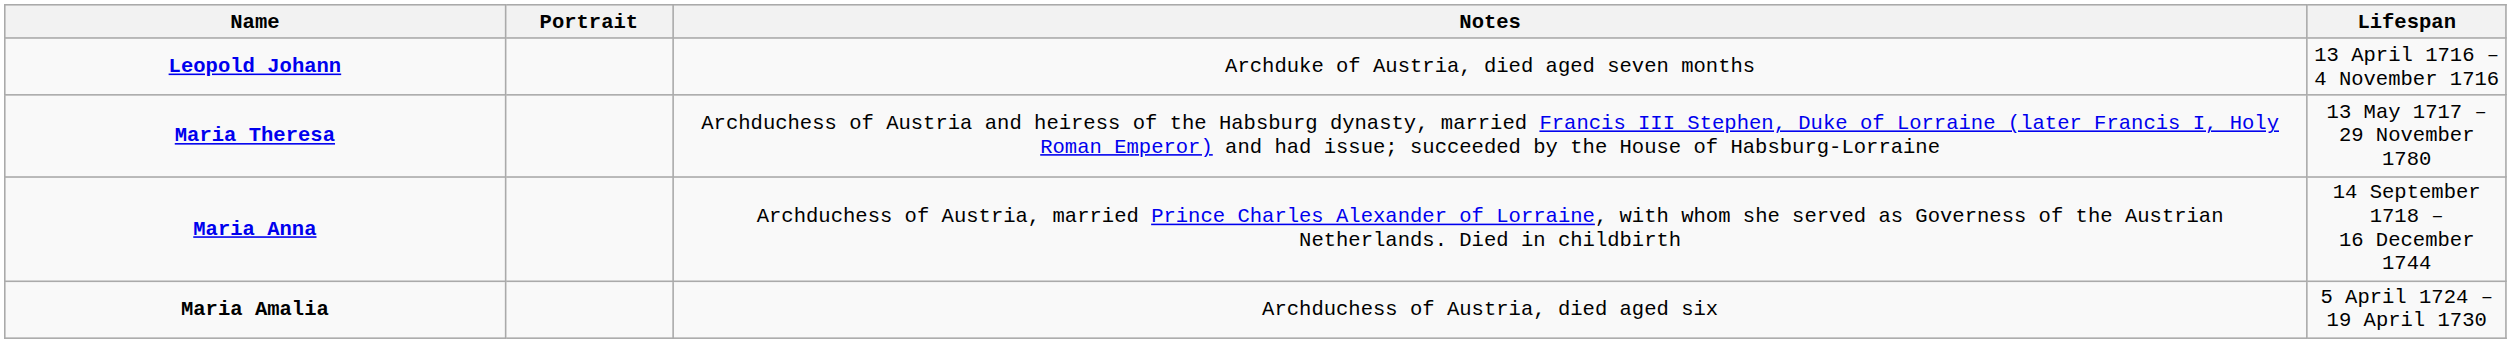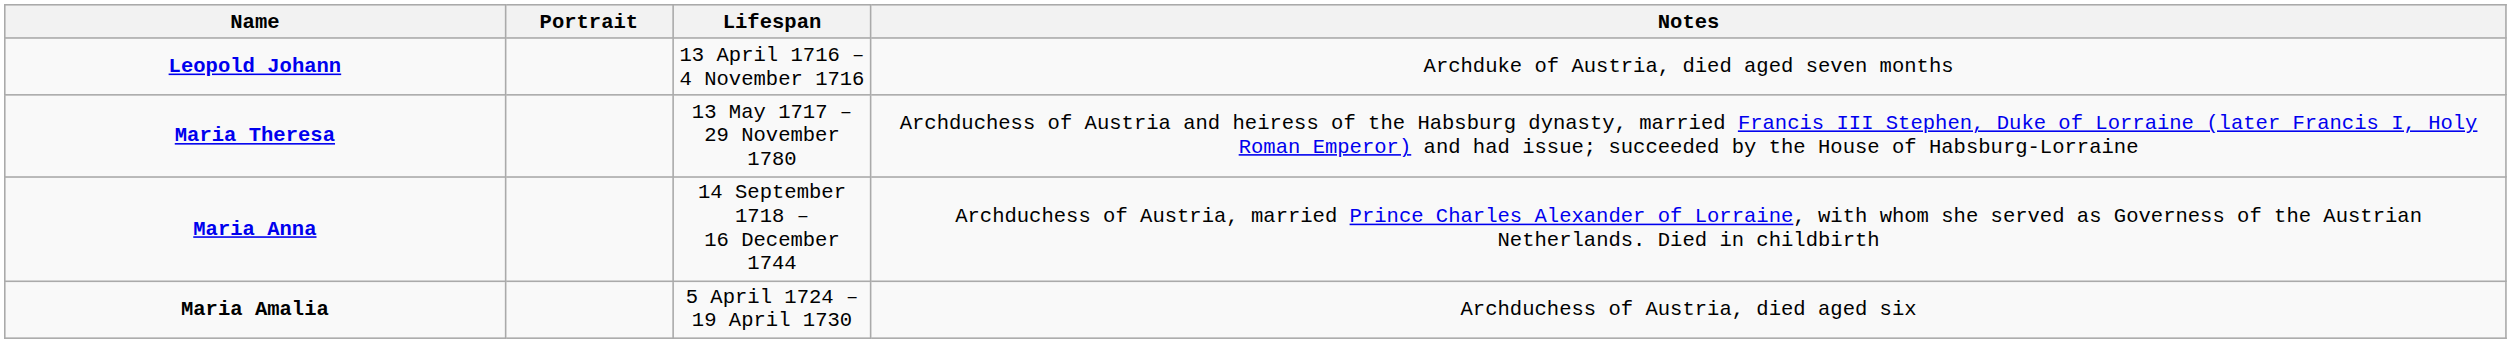 <table style="text-align:center; width:100%" class="wikitable">
 <tr>
 <th width=20%>Name</th>
 <th width="100">Portrait</th>
+<th>Lifespan</th>
 <th>Notes</th>
-<th>Lifespan</th>
 </tr>
 <tr>
 <td><strong><a href='#'>Leopold Johann</a></strong></td>
 <td></td>
+<td>13 April 1716 –<br>4 November 1716</td>
 <td>Archduke of Austria, died aged seven months</td>
-<td>13 April 1716 –<br>4 November 1716</td>
 </tr>
 <tr>
 <td><strong><a href='#'>Maria Theresa</a></strong></td>
 <td></td>
+<td>13 May 1717 –<br>29 November 1780</td>
 <td>Archduchess of Austria and heiress of the Habsburg dynasty, married <a href='#'>Francis III Stephen, Duke of Lorraine (later Francis I, Holy Roman Emperor)</a> and had issue; succeeded by the House of Habsburg-Lorraine</td>
-<td>13 May 1717 –<br>29 November 1780</td>
 </tr>
 <tr>
 <td><strong><a href='#'>Maria Anna</a></strong></td>
 <td></td>
+<td>14 September 1718 –<br>16 December 1744</td>
 <td>Archduchess of Austria, married <a href='#'>Prince Charles Alexander of Lorraine</a>, with whom she served as Governess of the Austrian Netherlands. Died in childbirth</td>
-<td>14 September 1718 –<br>16 December 1744</td>
 </tr>
 <tr>
 <td><strong>Maria Amalia</strong></td>
 <td></td>
+<td>5 April 1724 –<br>19 April 1730</td>
 <td>Archduchess of Austria, died aged six</td>
-<td>5 April 1724 –<br>19 April 1730</td>
 </tr>
 </table>
